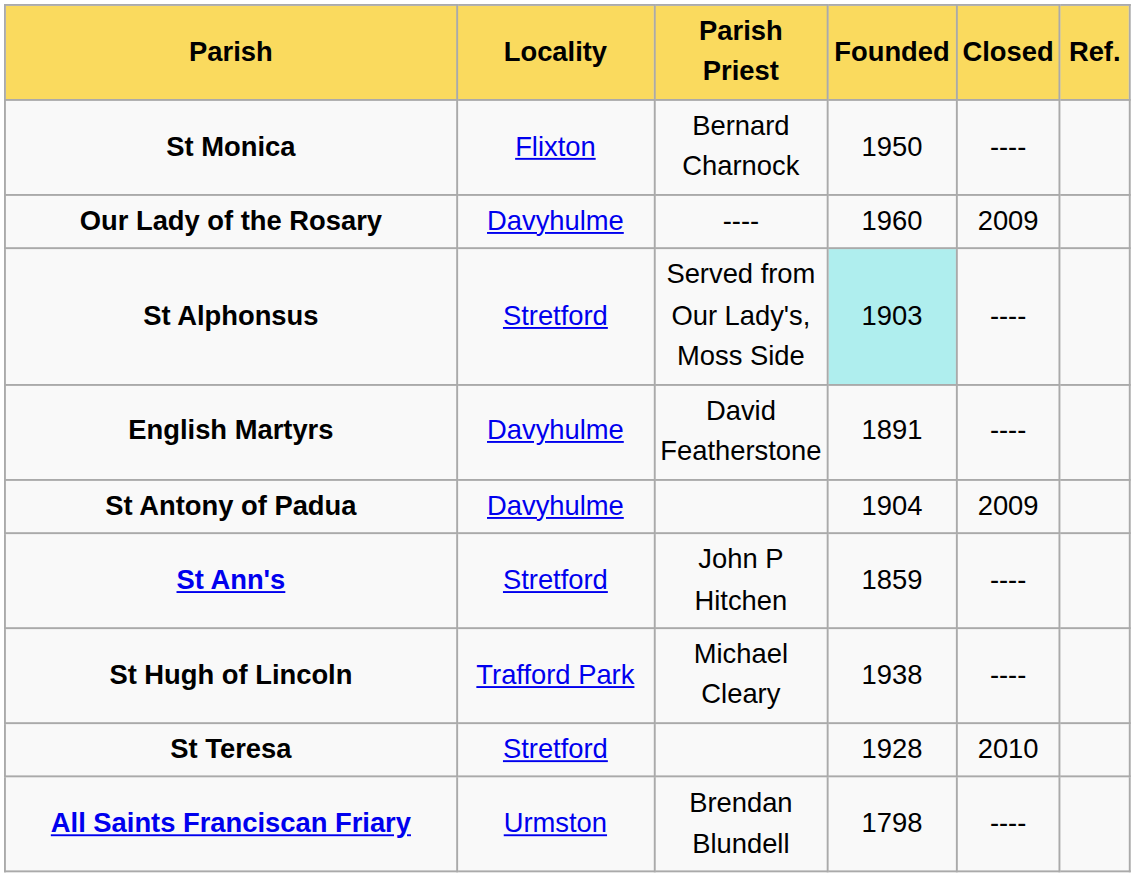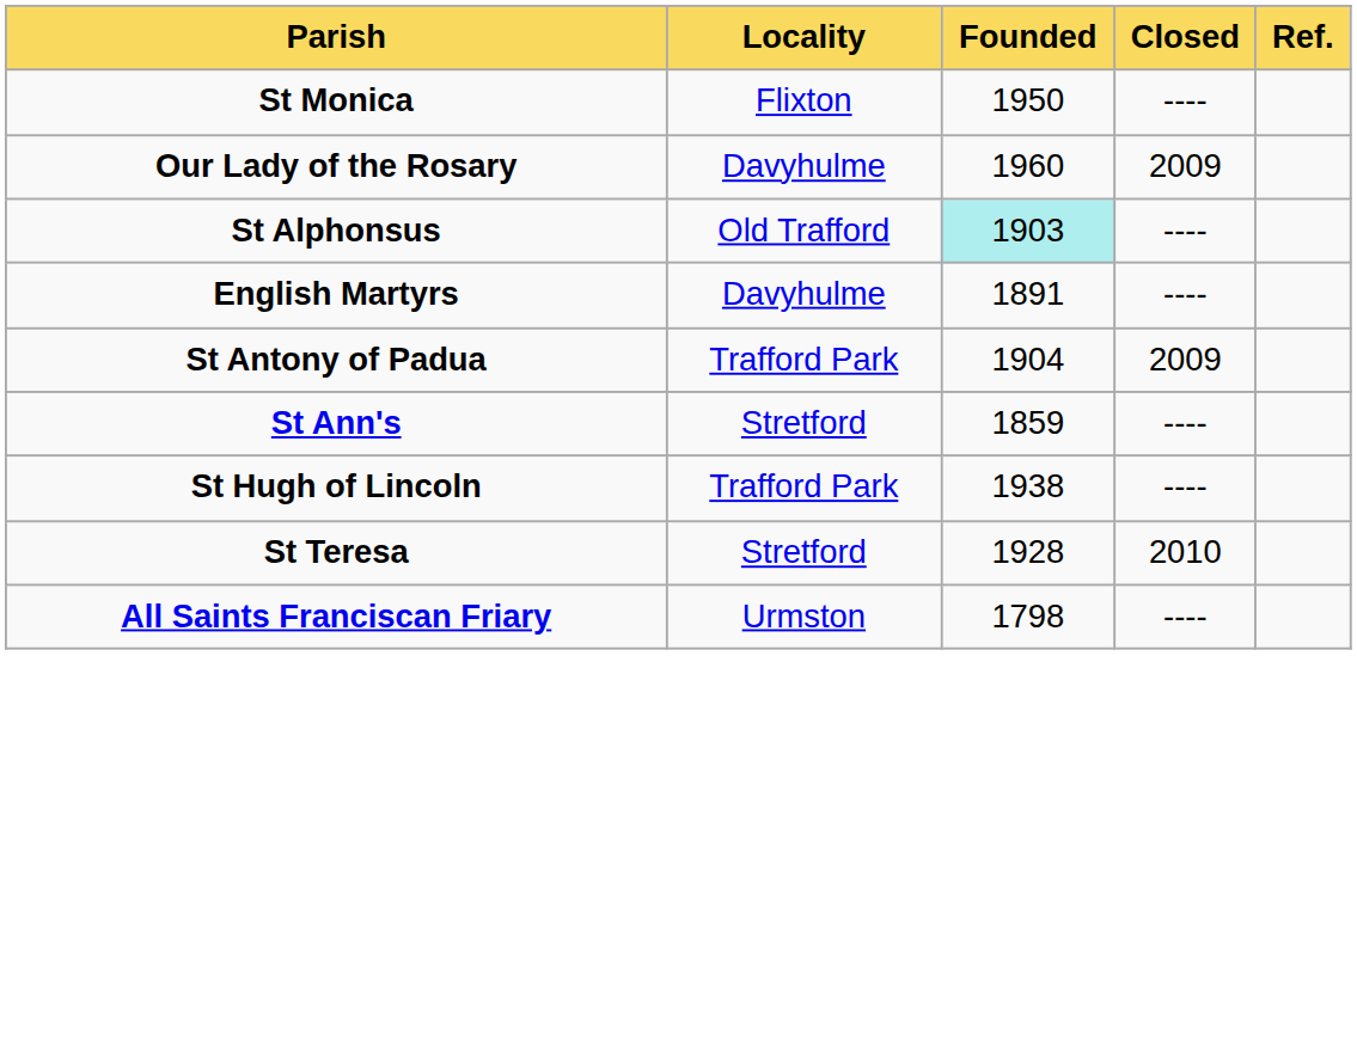 <table class="wikitable sortable" style="font-size:90%; width:95%; border:0; text-align:center; line-height:150%;">
 <tr>
 <th style="height:17px; background:#FADA5E; color:Black; width:250px;">Parish</th>
 <th style="height:17px; background:#FADA5E; color:Black; width:100px;">Locality</th>
-<th style="height:17px; background:#FADA5E; color:Black; width:80px;">Parish Priest</th>
 <th style="height:17px; background:#FADA5E; color:Black; width:35px;">Founded</th>
 <th style="height:17px; background:#FADA5E; color:Black; width:35px;">Closed</th>
 <th class="unsortable"  style="height:17px; background:#FADA5E; color:Black; width:30px;">Ref.</th>
 </tr>
 <tr>
 <td><strong>St Monica</strong></td>
 <td><a href='#'>Flixton</a></td>
-<td>Bernard Charnock</td>
 <td>1950</td>
 <td>----</td>
 <td></td>
 </tr>
 <tr>
 <td><strong>Our Lady of the Rosary</strong></td>
 <td><a href='#'>Davyhulme</a></td>
-<td>----</td>
 <td>1960</td>
 <td>2009</td>
 <td></td>
 </tr>
 <tr>
 <td><strong>St Alphonsus</strong></td>
-<td><a href='#'>Stretford</a></td>
-<td>Served from Our Lady's, Moss Side</td>
+<td><a href='#'>Old Trafford</a></td>
 <td style="background: paleturquoise;">1903</td>
 <td>----</td>
 <td></td>
 </tr>
 <tr>
 <td><strong>English Martyrs</strong></td>
 <td><a href='#'>Davyhulme</a></td>
-<td>David Featherstone</td>
 <td>1891</td>
 <td>----</td>
 <td></td>
 </tr>
 <tr>
 <td><strong>St Antony of Padua</strong></td>
-<td><a href='#'>Davyhulme</a></td>
-<td></td>
+<td><a href='#'>Trafford Park</a></td>
 <td>1904</td>
 <td>2009</td>
 <td></td>
 </tr>
 <tr>
 <td><strong><a href='#'>St Ann's</a></strong></td>
 <td><a href='#'>Stretford</a></td>
-<td>John P Hitchen</td>
 <td>1859</td>
 <td>----</td>
 <td></td>
 </tr>
 <tr>
 <td><strong>St Hugh of Lincoln</strong></td>
 <td><a href='#'>Trafford Park</a></td>
-<td>Michael Cleary</td>
 <td>1938</td>
 <td>----</td>
 <td></td>
 </tr>
 <tr>
 <td><strong>St Teresa</strong></td>
 <td><a href='#'>Stretford</a></td>
-<td></td>
 <td>1928</td>
 <td>2010</td>
 <td></td>
 </tr>
 <tr>
 <td><strong><a href='#'>All Saints Franciscan Friary</a></strong></td>
 <td><a href='#'>Urmston</a></td>
-<td>Brendan  Blundell</td>
 <td>1798</td>
 <td>----</td>
 <td></td>
 </tr>
 </table>
